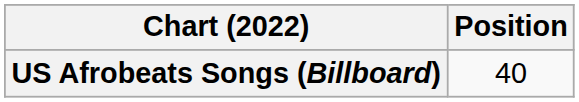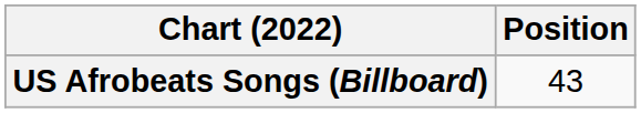 <table class="wikitable plainrowheaders" style="text-align:center">
 <tr>
 <th scope="col">Chart (2022)</th>
 <th scope="col">Position</th>
 </tr>
 <tr>
 <th scope="row">US Afrobeats Songs (<em>Billboard</em>)</th>
-<td>40</td>
+<td>43</td>
 </tr>
 </table>
